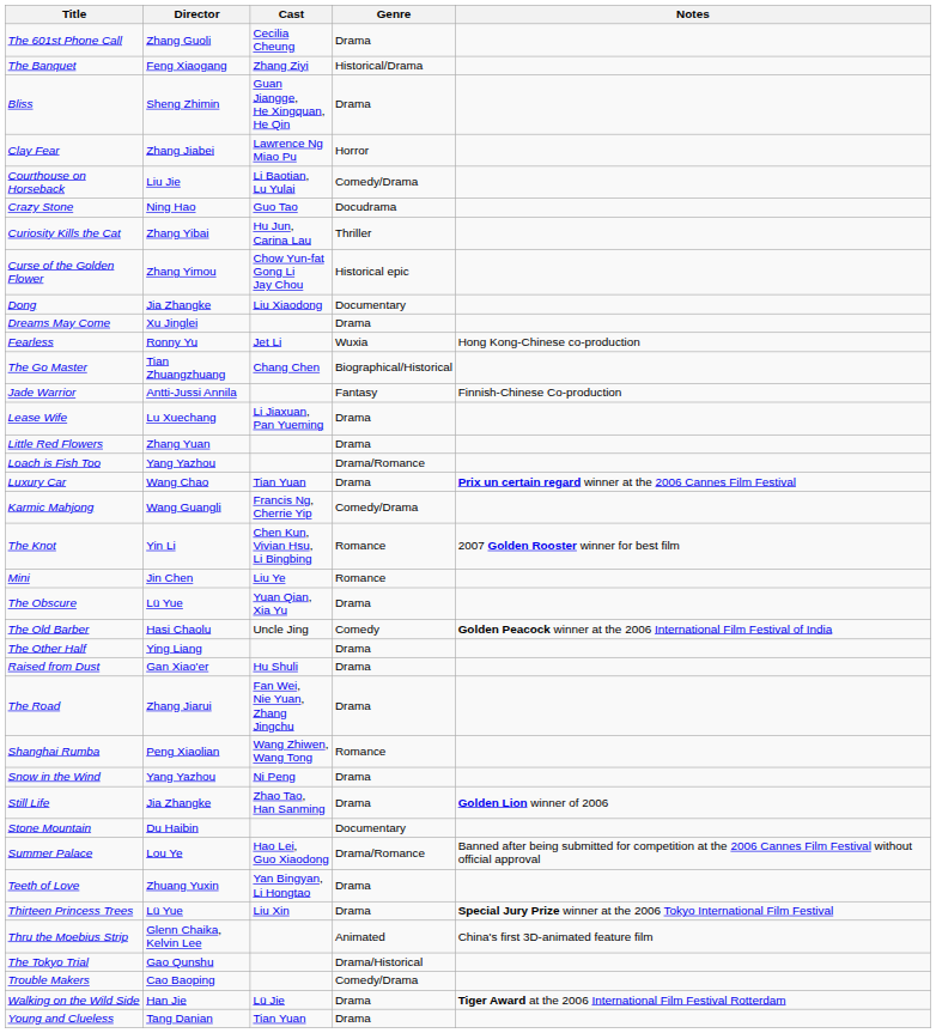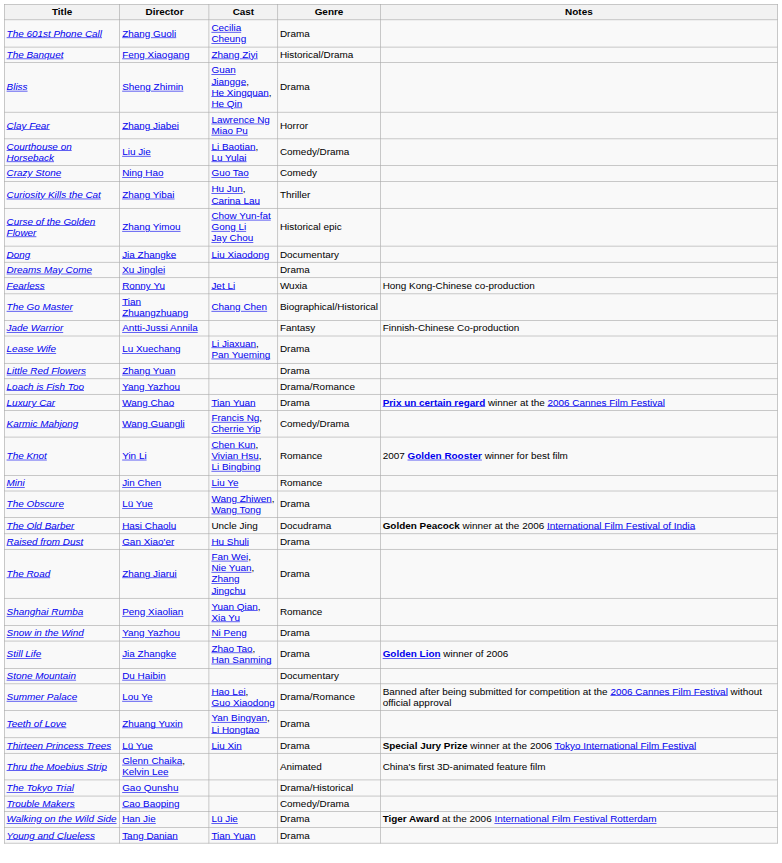 <table class="wikitable sortable">
 <tr>
 <th>Title</th>
 <th>Director</th>
 <th>Cast</th>
 <th>Genre</th>
 <th>Notes</th>
 </tr>
 <tr>
 <td><em><a href='#'>The 601st Phone Call</a></em></td>
 <td><a href='#'>Zhang Guoli</a></td>
 <td><a href='#'>Cecilia Cheung</a></td>
 <td>Drama</td>
 <td></td>
 </tr>
 <tr>
 <td><em><a href='#'>The Banquet</a></em></td>
 <td><a href='#'>Feng Xiaogang</a></td>
 <td><a href='#'>Zhang Ziyi</a></td>
 <td>Historical/Drama</td>
 <td></td>
 </tr>
 <tr>
 <td><em><a href='#'>Bliss</a></em></td>
 <td><a href='#'>Sheng Zhimin</a></td>
 <td><a href='#'>Guan Jiangge</a>,<br><a href='#'>He Xingquan</a>,<br><a href='#'>He Qin</a></td>
 <td>Drama</td>
 <td></td>
 </tr>
 <tr>
 <td><em><a href='#'>Clay Fear</a></em></td>
 <td><a href='#'>Zhang Jiabei</a></td>
 <td><a href='#'>Lawrence Ng</a><br><a href='#'>Miao Pu</a></td>
 <td>Horror</td>
 <td></td>
 </tr>
 <tr>
 <td><em><a href='#'>Courthouse on Horseback</a></em></td>
 <td><a href='#'>Liu Jie</a></td>
 <td><a href='#'>Li Baotian</a>,<br><a href='#'>Lu Yulai</a></td>
 <td>Comedy/Drama</td>
 <td></td>
 </tr>
 <tr>
 <td><em><a href='#'>Crazy Stone</a></em></td>
 <td><a href='#'>Ning Hao</a></td>
 <td><a href='#'>Guo Tao</a></td>
-<td>Docudrama</td>
+<td>Comedy</td>
 <td></td>
 </tr>
 <tr>
 <td><em><a href='#'>Curiosity Kills the Cat</a></em></td>
 <td><a href='#'>Zhang Yibai</a></td>
 <td><a href='#'>Hu Jun</a>,<br><a href='#'>Carina Lau</a></td>
 <td>Thriller</td>
 <td></td>
 </tr>
 <tr>
 <td><em><a href='#'>Curse of the Golden Flower</a></em></td>
 <td><a href='#'>Zhang Yimou</a></td>
 <td><a href='#'>Chow Yun-fat</a><br><a href='#'>Gong Li</a><br><a href='#'>Jay Chou</a></td>
 <td>Historical epic</td>
 <td></td>
 </tr>
 <tr>
 <td><em><a href='#'>Dong</a></em></td>
 <td><a href='#'>Jia Zhangke</a></td>
 <td><a href='#'>Liu Xiaodong</a></td>
 <td>Documentary</td>
 <td></td>
 </tr>
 <tr>
 <td><em><a href='#'>Dreams May Come</a></em></td>
 <td><a href='#'>Xu Jinglei</a></td>
 <td></td>
 <td>Drama</td>
 <td></td>
 </tr>
 <tr>
 <td><em><a href='#'>Fearless</a></em></td>
 <td><a href='#'>Ronny Yu</a></td>
 <td><a href='#'>Jet Li</a></td>
 <td>Wuxia</td>
 <td>Hong Kong-Chinese co-production</td>
 </tr>
 <tr>
 <td><em><a href='#'>The Go Master</a></em></td>
 <td><a href='#'>Tian Zhuangzhuang</a></td>
 <td><a href='#'>Chang Chen</a></td>
 <td>Biographical/Historical</td>
 <td></td>
 </tr>
 <tr>
 <td><em><a href='#'>Jade Warrior</a></em></td>
 <td><a href='#'>Antti-Jussi Annila</a></td>
 <td></td>
 <td>Fantasy</td>
 <td>Finnish-Chinese Co-production</td>
 </tr>
 <tr>
 <td><em><a href='#'>Lease Wife</a></em></td>
 <td><a href='#'>Lu Xuechang</a></td>
 <td><a href='#'>Li Jiaxuan</a>,<br><a href='#'>Pan Yueming</a></td>
 <td>Drama</td>
 <td></td>
 </tr>
 <tr>
 <td><em><a href='#'>Little Red Flowers</a></em></td>
 <td><a href='#'>Zhang Yuan</a></td>
 <td></td>
 <td>Drama</td>
 <td></td>
 </tr>
 <tr>
 <td><em><a href='#'>Loach is Fish Too</a></em></td>
 <td><a href='#'>Yang Yazhou</a></td>
 <td></td>
 <td>Drama/Romance</td>
 <td></td>
 </tr>
 <tr>
 <td><em><a href='#'>Luxury Car</a></em></td>
 <td><a href='#'>Wang Chao</a></td>
 <td><a href='#'>Tian Yuan</a></td>
 <td>Drama</td>
 <td><strong><a href='#'>Prix un certain regard</a></strong> winner at the <a href='#'>2006 Cannes Film Festival</a></td>
 </tr>
 <tr>
 <td><em><a href='#'>Karmic Mahjong</a></em></td>
 <td><a href='#'>Wang Guangli</a></td>
 <td><a href='#'>Francis Ng</a>,<br><a href='#'>Cherrie Yip</a></td>
 <td>Comedy/Drama</td>
 <td></td>
 </tr>
 <tr>
 <td><em><a href='#'>The Knot</a></em></td>
 <td><a href='#'>Yin Li</a></td>
 <td><a href='#'>Chen Kun</a>,<br><a href='#'>Vivian Hsu</a>,<br><a href='#'>Li Bingbing</a></td>
 <td>Romance</td>
 <td>2007 <strong><a href='#'>Golden Rooster</a></strong> winner for best film</td>
 </tr>
 <tr>
 <td><em><a href='#'>Mini</a></em></td>
 <td><a href='#'>Jin Chen</a></td>
 <td><a href='#'>Liu Ye</a></td>
 <td>Romance</td>
 <td></td>
 </tr>
 <tr>
 <td><em><a href='#'>The Obscure</a></em></td>
 <td><a href='#'>Lü Yue</a></td>
-<td><a href='#'>Yuan Qian</a>,<br><a href='#'>Xia Yu</a></td>
+<td><a href='#'>Wang Zhiwen</a>,<br><a href='#'>Wang Tong</a></td>
 <td>Drama</td>
 <td></td>
 </tr>
 <tr>
 <td><em><a href='#'>The Old Barber</a></em></td>
 <td><a href='#'>Hasi Chaolu</a></td>
 <td>Uncle Jing</td>
-<td>Comedy</td>
+<td>Docudrama</td>
 <td><strong>Golden Peacock</strong> winner at the 2006 <a href='#'>International Film Festival of India</a></td>
-</tr>
-<tr>
-<td><em><a href='#'>The Other Half</a></em></td>
-<td><a href='#'>Ying Liang</a></td>
-<td></td>
-<td>Drama</td>
-<td></td>
 </tr>
 <tr>
 <td><em><a href='#'>Raised from Dust</a></em></td>
 <td><a href='#'>Gan Xiao'er</a></td>
 <td><a href='#'>Hu Shuli</a></td>
 <td>Drama</td>
 <td></td>
 </tr>
 <tr>
 <td><em><a href='#'>The Road</a></em></td>
 <td><a href='#'>Zhang Jiarui</a></td>
 <td><a href='#'>Fan Wei</a>,<br><a href='#'>Nie Yuan</a>,<br><a href='#'>Zhang Jingchu</a></td>
 <td>Drama</td>
 <td></td>
 </tr>
 <tr>
 <td><em><a href='#'>Shanghai Rumba</a></em></td>
 <td><a href='#'>Peng Xiaolian</a></td>
-<td><a href='#'>Wang Zhiwen</a>,<br><a href='#'>Wang Tong</a></td>
+<td><a href='#'>Yuan Qian</a>,<br><a href='#'>Xia Yu</a></td>
 <td>Romance</td>
 <td></td>
 </tr>
 <tr>
 <td><em><a href='#'>Snow in the Wind</a></em></td>
 <td><a href='#'>Yang Yazhou</a></td>
 <td><a href='#'>Ni Peng</a></td>
 <td>Drama</td>
 <td></td>
 </tr>
 <tr>
 <td><em><a href='#'>Still Life</a></em></td>
 <td><a href='#'>Jia Zhangke</a></td>
 <td><a href='#'>Zhao Tao</a>,<br><a href='#'>Han Sanming</a></td>
 <td>Drama</td>
 <td><strong><a href='#'>Golden Lion</a></strong> winner of 2006</td>
 </tr>
 <tr>
 <td><em><a href='#'>Stone Mountain</a></em></td>
 <td><a href='#'>Du Haibin</a></td>
 <td></td>
 <td>Documentary</td>
 <td></td>
 </tr>
 <tr>
 <td><em><a href='#'>Summer Palace</a></em></td>
 <td><a href='#'>Lou Ye</a></td>
 <td><a href='#'>Hao Lei</a>,<br><a href='#'>Guo Xiaodong</a></td>
 <td>Drama/Romance</td>
 <td>Banned after being submitted for competition at the <a href='#'>2006 Cannes Film Festival</a> without official approval</td>
 </tr>
 <tr>
 <td><em><a href='#'>Teeth of Love</a></em></td>
 <td><a href='#'>Zhuang Yuxin</a></td>
 <td><a href='#'>Yan Bingyan</a>,<br><a href='#'>Li Hongtao</a></td>
 <td>Drama</td>
 </tr>
 <tr>
 <td><em><a href='#'>Thirteen Princess Trees</a></em></td>
 <td><a href='#'>Lü Yue</a></td>
 <td><a href='#'>Liu Xin</a></td>
 <td>Drama</td>
 <td><strong>Special Jury Prize</strong> winner at the 2006 <a href='#'>Tokyo International Film Festival</a></td>
 </tr>
 <tr>
 <td><em><a href='#'>Thru the Moebius Strip</a></em></td>
 <td><a href='#'>Glenn Chaika</a>,<br><a href='#'>Kelvin Lee</a></td>
 <td></td>
 <td>Animated</td>
 <td>China's first 3D-animated feature film</td>
 </tr>
 <tr>
 <td><em><a href='#'>The Tokyo Trial</a></em></td>
 <td><a href='#'>Gao Qunshu</a></td>
 <td></td>
 <td>Drama/Historical</td>
 <td></td>
 </tr>
 <tr>
 <td><em><a href='#'>Trouble Makers</a></em></td>
 <td><a href='#'>Cao Baoping</a></td>
 <td></td>
 <td>Comedy/Drama</td>
 <td></td>
 </tr>
 <tr>
 <td><em><a href='#'>Walking on the Wild Side</a></em></td>
 <td><a href='#'>Han Jie</a></td>
 <td><a href='#'>Lü Jie</a></td>
 <td>Drama</td>
 <td><strong>Tiger Award</strong> at the 2006 <a href='#'>International Film Festival Rotterdam</a></td>
 </tr>
 <tr>
 <td><em><a href='#'>Young and Clueless</a></em></td>
 <td><a href='#'>Tang Danian</a></td>
 <td><a href='#'>Tian Yuan</a></td>
 <td>Drama</td>
 <td></td>
 </tr>
 </table>
